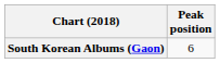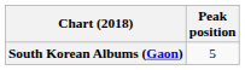 <table class="wikitable plainrowheaders" style="text-align:center">
 <tr>
 <th scope="col">Chart (2018)</th>
 <th scope="col">Peak<br> position</th>
 </tr>
 <tr>
 <th scope="row">South Korean Albums (<a href='#'>Gaon</a>)</th>
-<td>6</td>
+<td>5</td>
 </tr>
 </table>
